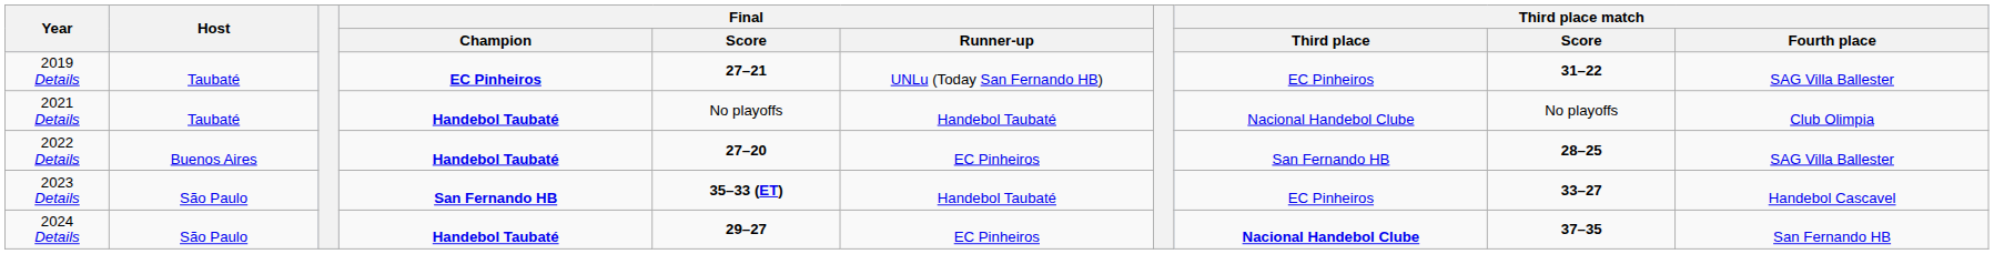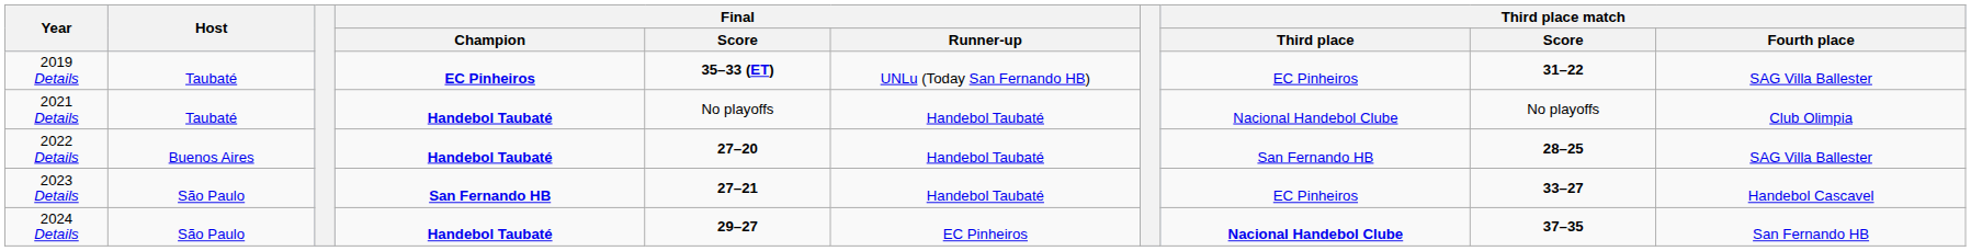 <table class="wikitable" style="font-size:90%; width: 98%; text-align: center;">
 <tr bgcolor=#C1D8FF>
 <th rowspan=2 width=5%>Year</th>
 <th rowspan=2 width=10%>Host</th>
 <th width=1% rowspan=7 bgcolor=ffffff></th>
 <th colspan=3>Final</th>
 <th width=1% rowspan=7 bgcolor=ffffff></th>
 <th colspan=3>Third place match</th>
 </tr>
 <tr bgcolor=#EFEFEF>
 <th width=15%>Champion</th>
 <th width=9%>Score</th>
 <th width=15%>Runner-up</th>
 <th width=15%>Third place</th>
 <th width=9%>Score</th>
 <th width=15%>Fourth place</th>
 </tr>
 <tr>
 <td>2019<br><em><a href='#'>Details</a></em></td>
 <td><br><a href='#'>Taubaté</a></td>
 <td><strong><br> <a href='#'>EC Pinheiros</a></strong></td>
-<td><strong>27–21</strong></td>
+<td><strong>35–33 (<a href='#'>ET</a>)</strong></td>
 <td><br> <a href='#'>UNLu</a> (Today <a href='#'>San Fernando HB</a>)</td>
 <td><br> <a href='#'>EC Pinheiros</a></td>
 <td><strong>31–22</strong></td>
 <td><br> <a href='#'>SAG Villa Ballester</a></td>
 </tr>
 <tr>
 <td>2021<br><em><a href='#'>Details</a></em></td>
 <td><br><a href='#'>Taubaté</a></td>
 <td><strong><br> <a href='#'>Handebol Taubaté</a></strong></td>
 <td><span>No playoffs</span></td>
 <td><br> <a href='#'>Handebol Taubaté</a></td>
 <td><br> <a href='#'>Nacional Handebol Clube</a></td>
 <td><span>No playoffs</span></td>
 <td><br> <a href='#'>Club Olimpia</a></td>
 </tr>
 <tr>
 <td>2022<br><em><a href='#'>Details</a></em></td>
 <td><br><a href='#'>Buenos Aires</a></td>
 <td><strong><br> <a href='#'>Handebol Taubaté</a></strong></td>
 <td><strong>27–20</strong></td>
-<td><br> <a href='#'>EC Pinheiros</a></td>
+<td><br> <a href='#'>Handebol Taubaté</a></td>
 <td><br> <a href='#'>San Fernando HB</a></td>
 <td><strong>28–25</strong></td>
 <td><br> <a href='#'>SAG Villa Ballester</a></td>
 </tr>
 <tr>
 <td>2023<br><em><a href='#'>Details</a></em></td>
 <td><br><a href='#'>São Paulo</a></td>
 <td><strong><br> <a href='#'>San Fernando HB</a></strong></td>
-<td><strong>35–33 (<a href='#'>ET</a>)</strong></td>
+<td><strong>27–21</strong></td>
 <td><br> <a href='#'>Handebol Taubaté</a></td>
 <td><br> <a href='#'>EC Pinheiros</a></td>
 <td><strong>33–27</strong></td>
 <td><br> <a href='#'>Handebol Cascavel</a></td>
 </tr>
 <tr>
 <td>2024<br><em><a href='#'>Details</a></em></td>
 <td><br><a href='#'>São Paulo</a></td>
 <td><strong><br> <a href='#'>Handebol Taubaté</a></strong></td>
 <td><strong>29–27</strong></td>
 <td><br> <a href='#'>EC Pinheiros</a></td>
 <td><strong><br> <a href='#'>Nacional Handebol Clube</a></strong></td>
 <td><strong>37–35</strong></td>
 <td><br> <a href='#'>San Fernando HB</a></td>
 </tr>
 </table>
